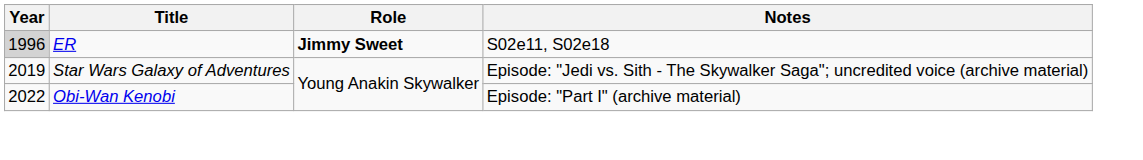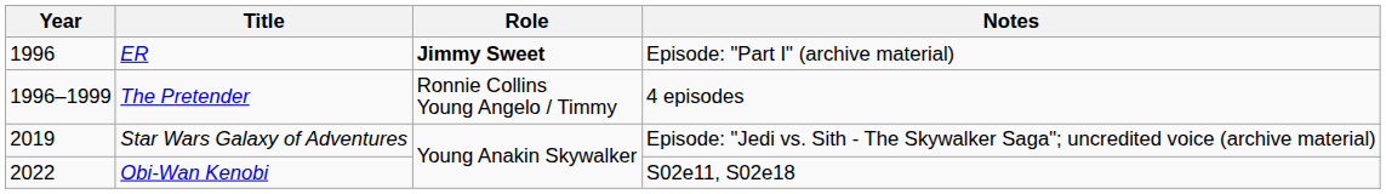 <table class="wikitable">
 <tr>
 <th>Year</th>
 <th>Title</th>
 <th>Role</th>
 <th class="unsortable">Notes</th>
 </tr>
 <tr>
-<td style="background: lightgrey;">1996</td>
+<td>1996</td>
 <td><em><a href='#'>ER</a></em></td>
 <td><strong>Jimmy Sweet</strong></td>
-<td>S02e11, S02e18</td>
+<td>Episode: "Part I" (archive material)</td>
+</tr>
+<tr>
+<td>1996–1999</td>
+<td><em><a href='#'>The Pretender</a></em></td>
+<td>Ronnie Collins<br>Young Angelo / Timmy</td>
+<td rowspan=1>4 episodes</td>
 </tr>
 <tr>
 <td>2019</td>
 <td><em>Star Wars Galaxy of Adventures</em></td>
 <td rowspan="2">Young Anakin Skywalker</td>
 <td>Episode: "Jedi vs. Sith - The Skywalker Saga"; uncredited voice (archive material)</td>
 </tr>
 <tr>
 <td>2022</td>
 <td><em><a href='#'>Obi-Wan Kenobi</a></em></td>
-<td>Episode: "Part I" (archive material)</td>
+<td>S02e11, S02e18</td>
 </tr>
 </table>
